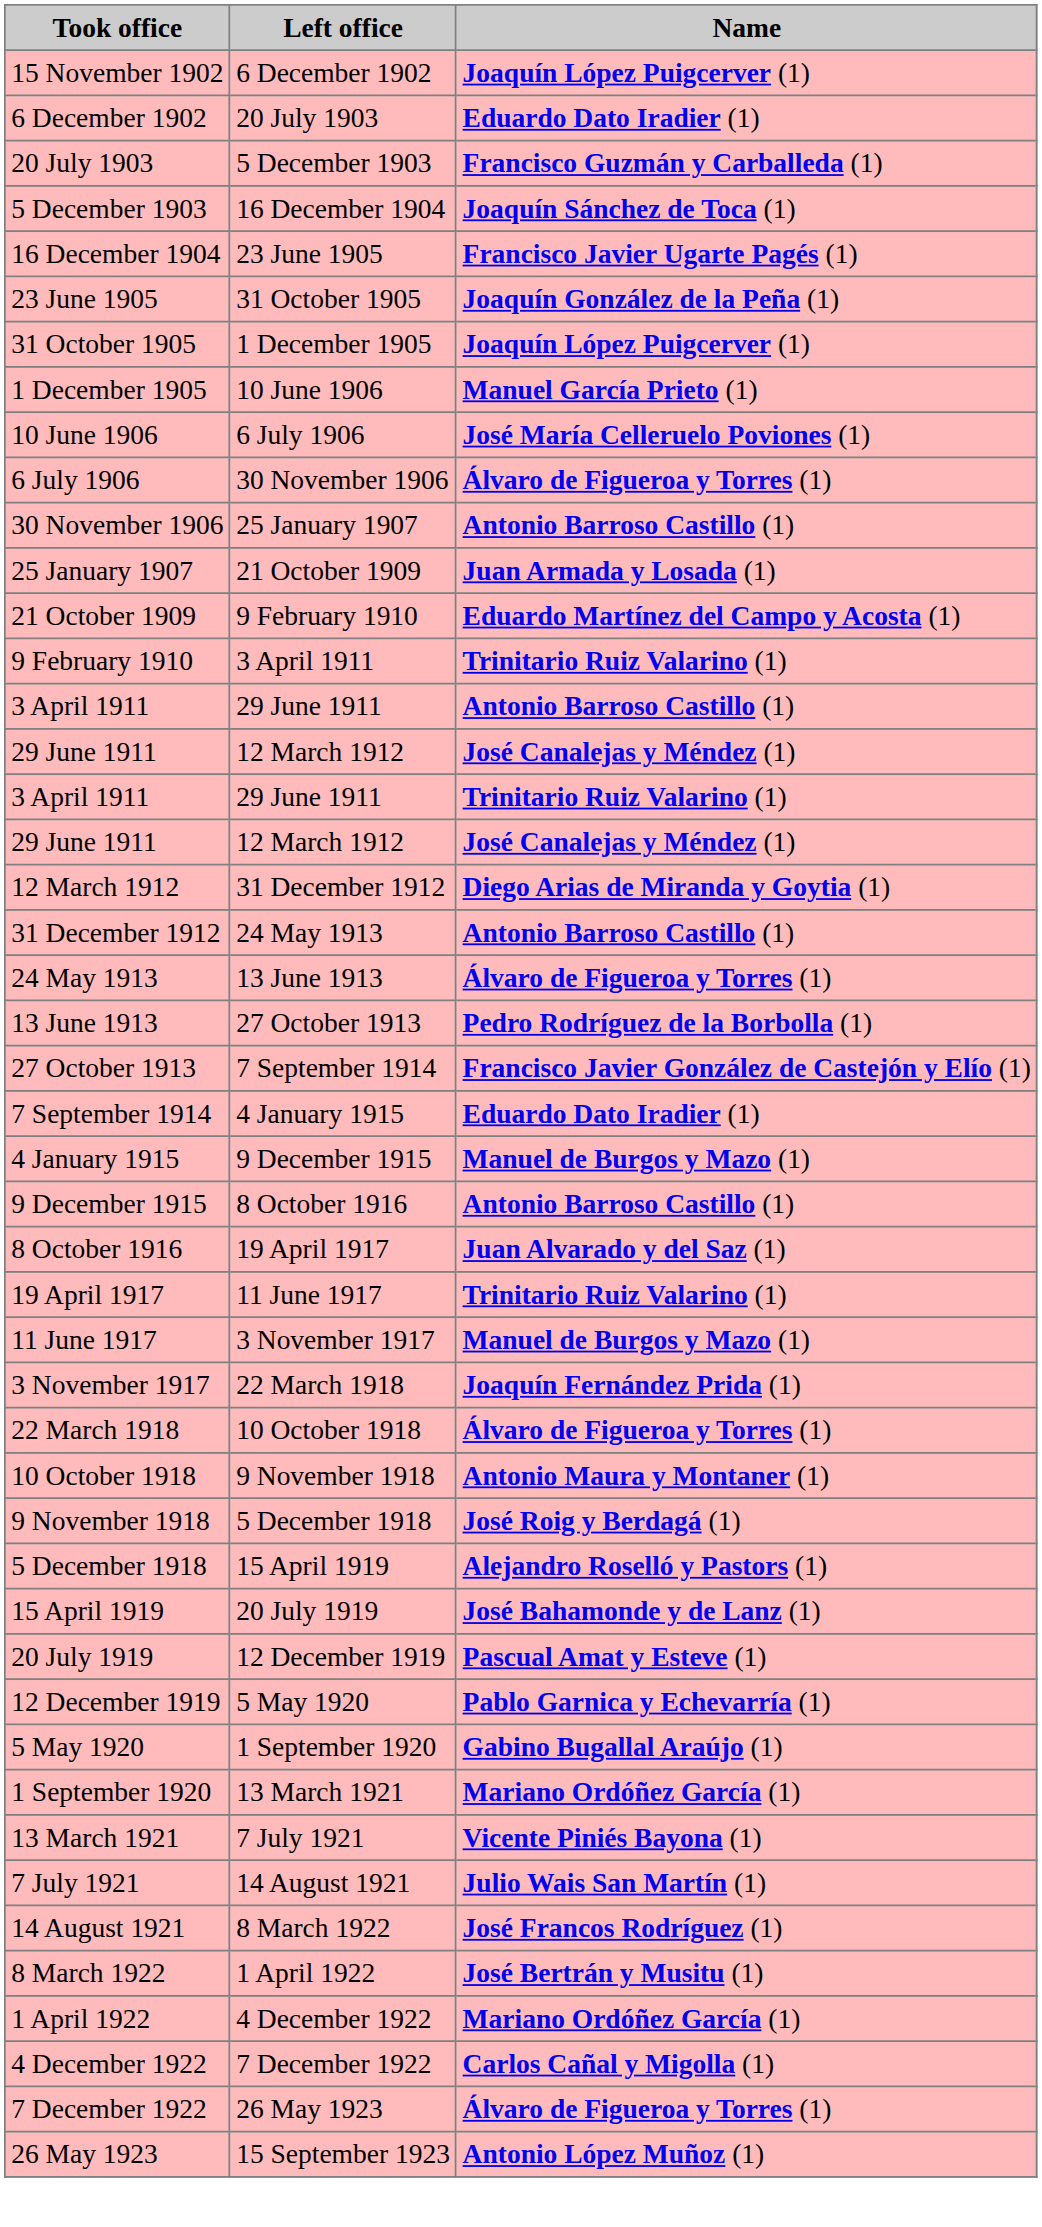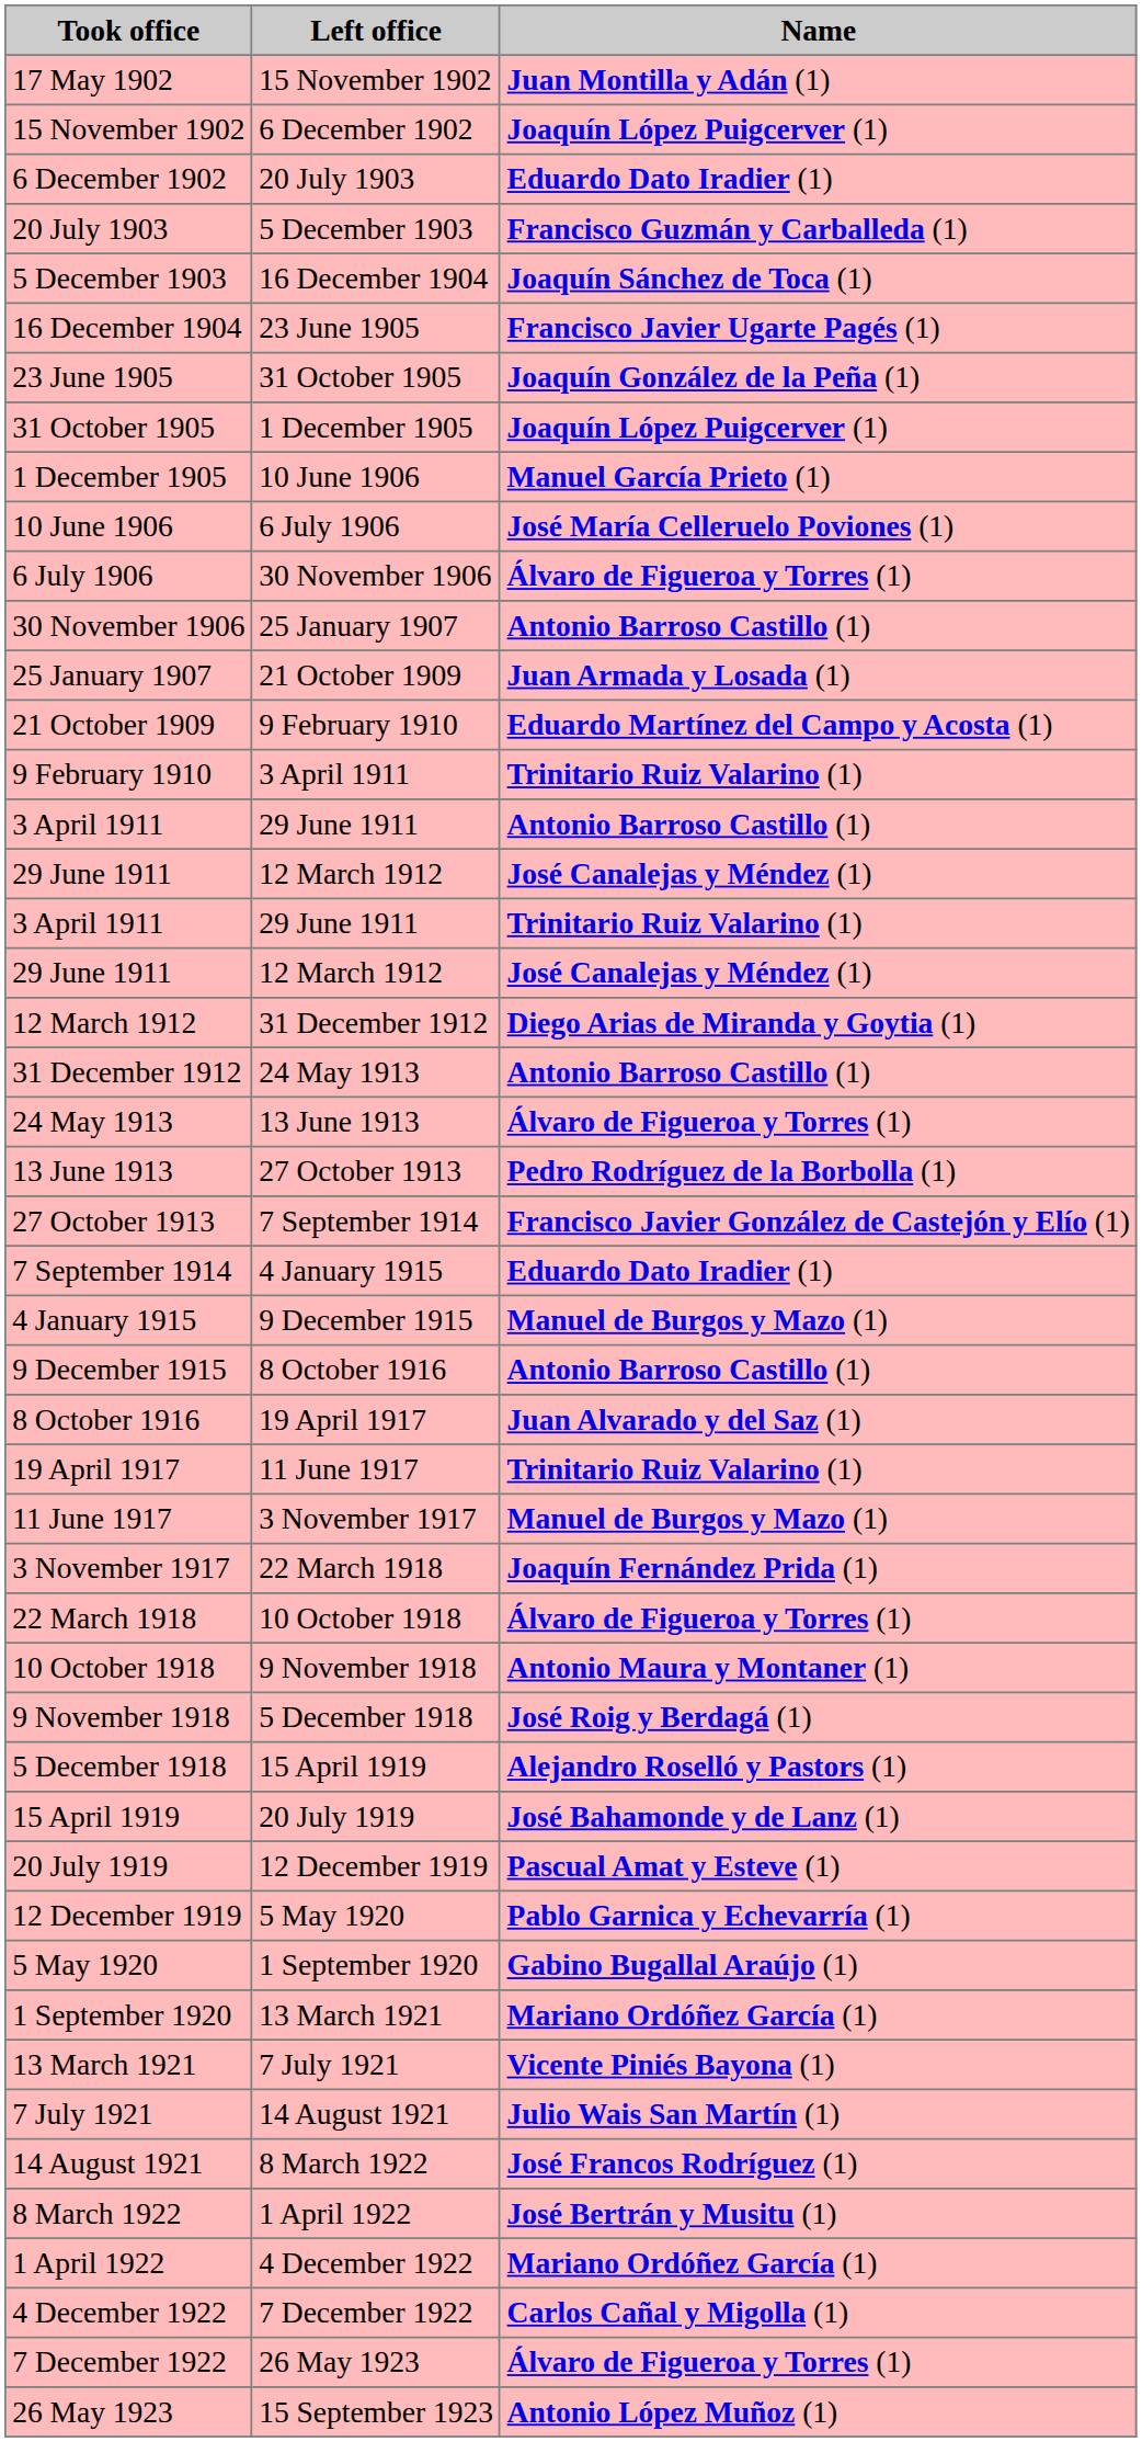 <table bgcolor="#f7f8ff" cellpadding="3" cellspacing="0" border="1" style="font-size: 95%; border: gray solid 1px; border-collapse: collapse;">
 <tr bgcolor="#CCCCCC">
 <th align="center">Took office</th>
 <th align="center">Left office</th>
 <th align="center">Name</th>
+</tr>
+<tr bgcolor="#FFBBBB">
+<td>17 May 1902</td>
+<td>15 November 1902</td>
+<td><strong><a href='#'>Juan Montilla y Adán</a></strong>  (1)</td>
 </tr>
 <tr bgcolor="#FFBBBB">
 <td>15 November 1902</td>
 <td>6 December 1902</td>
 <td><strong><a href='#'>Joaquín López Puigcerver</a></strong> (1)</td>
 </tr>
 <tr bgcolor="#FFBBBB">
 <td>6 December 1902</td>
 <td>20 July 1903</td>
 <td><strong><a href='#'>Eduardo Dato Iradier</a></strong>  (1)</td>
 </tr>
 <tr bgcolor="#FFBBBB">
 <td>20 July 1903</td>
 <td>5 December 1903</td>
 <td><strong><a href='#'>Francisco Guzmán y Carballeda</a></strong>  (1)</td>
 </tr>
 <tr bgcolor="#FFBBBB">
 <td>5 December 1903</td>
 <td>16 December 1904</td>
 <td><strong><a href='#'>Joaquín Sánchez de Toca</a></strong> (1)</td>
 </tr>
 <tr bgcolor="#FFBBBB">
 <td>16 December 1904</td>
 <td>23 June 1905</td>
 <td><strong><a href='#'>Francisco Javier Ugarte Pagés</a></strong> (1)</td>
 </tr>
 <tr bgcolor="#FFBBBB">
 <td>23 June 1905</td>
 <td>31 October 1905</td>
 <td><strong><a href='#'>Joaquín González de la Peña</a></strong> (1)</td>
 </tr>
 <tr bgcolor="#FFBBBB">
 <td>31 October 1905</td>
 <td>1 December 1905</td>
 <td><strong><a href='#'>Joaquín López Puigcerver</a></strong> (1)</td>
 </tr>
 <tr bgcolor="#FFBBBB">
 <td>1 December 1905</td>
 <td>10 June 1906</td>
 <td><strong><a href='#'>Manuel García Prieto</a></strong> (1)</td>
 </tr>
 <tr bgcolor="#FFBBBB">
 <td>10 June 1906</td>
 <td>6 July 1906</td>
 <td><strong><a href='#'>José María Celleruelo Poviones</a></strong> (1)</td>
 </tr>
 <tr bgcolor="#FFBBBB">
 <td>6 July 1906</td>
 <td>30 November 1906</td>
 <td><strong><a href='#'>Álvaro de Figueroa y Torres</a></strong> (1)</td>
 </tr>
 <tr bgcolor="#FFBBBB">
 <td>30 November 1906</td>
 <td>25 January 1907</td>
 <td><strong><a href='#'>Antonio Barroso Castillo</a></strong>  (1)</td>
 </tr>
 <tr bgcolor="#FFBBBB">
 <td>25 January 1907</td>
 <td>21 October 1909</td>
 <td><strong><a href='#'>Juan Armada y Losada</a></strong> (1)</td>
 </tr>
 <tr bgcolor="#FFBBBB">
 <td>21 October 1909</td>
 <td>9 February 1910</td>
 <td><strong><a href='#'>Eduardo Martínez del Campo y Acosta</a></strong> (1)</td>
 </tr>
 <tr bgcolor="#FFBBBB">
 <td>9 February 1910</td>
 <td>3 April 1911</td>
 <td><strong><a href='#'>Trinitario Ruiz Valarino</a></strong> (1)</td>
 </tr>
 <tr bgcolor="#FFBBBB">
 <td>3 April 1911</td>
 <td>29 June 1911</td>
 <td><strong><a href='#'>Antonio Barroso Castillo</a></strong> (1)</td>
 </tr>
 <tr bgcolor="#FFBBBB">
 <td>29 June 1911</td>
 <td>12 March 1912</td>
 <td><strong><a href='#'>José Canalejas y Méndez</a></strong>  (1)</td>
 </tr>
 <tr bgcolor="#FFBBBB">
 <td>3 April 1911</td>
 <td>29 June 1911</td>
 <td><strong><a href='#'>Trinitario Ruiz Valarino</a></strong>  (1)</td>
 </tr>
 <tr bgcolor="#FFBBBB">
 <td>29 June 1911</td>
 <td>12 March 1912</td>
 <td><strong><a href='#'>José Canalejas y Méndez</a></strong> (1)</td>
 </tr>
 <tr bgcolor="#FFBBBB">
 <td>12 March 1912</td>
 <td>31 December 1912</td>
 <td><strong><a href='#'>Diego Arias de Miranda y Goytia</a></strong> (1)</td>
 </tr>
 <tr bgcolor="#FFBBBB">
 <td>31 December 1912</td>
 <td>24 May 1913</td>
 <td><strong><a href='#'>Antonio Barroso Castillo</a></strong> (1)</td>
 </tr>
 <tr bgcolor="#FFBBBB">
 <td>24 May 1913</td>
 <td>13 June 1913</td>
 <td><strong><a href='#'>Álvaro de Figueroa y Torres</a></strong> (1)</td>
 </tr>
 <tr bgcolor="#FFBBBB">
 <td>13 June 1913</td>
 <td>27 October 1913</td>
 <td><strong><a href='#'>Pedro Rodríguez de la Borbolla</a></strong> (1)</td>
 </tr>
 <tr bgcolor="#FFBBBB">
 <td>27 October 1913</td>
 <td>7 September 1914</td>
 <td><strong><a href='#'>Francisco Javier González de Castejón y Elío</a></strong> (1)</td>
 </tr>
 <tr bgcolor="#FFBBBB">
 <td>7 September 1914</td>
 <td>4 January 1915</td>
 <td><strong><a href='#'>Eduardo Dato Iradier</a></strong> (1)</td>
 </tr>
 <tr bgcolor="#FFBBBB">
 <td>4 January 1915</td>
 <td>9 December 1915</td>
 <td><strong><a href='#'>Manuel de Burgos y Mazo</a></strong> (1)</td>
 </tr>
 <tr bgcolor="#FFBBBB">
 <td>9 December 1915</td>
 <td>8 October 1916</td>
 <td><strong><a href='#'>Antonio Barroso Castillo</a></strong> (1)</td>
 </tr>
 <tr bgcolor="#FFBBBB">
 <td>8 October 1916</td>
 <td>19 April 1917</td>
 <td><strong><a href='#'>Juan Alvarado y del Saz</a></strong> (1)</td>
 </tr>
 <tr bgcolor="#FFBBBB">
 <td>19 April 1917</td>
 <td>11 June 1917</td>
 <td><strong><a href='#'>Trinitario Ruiz Valarino</a></strong> (1)</td>
 </tr>
 <tr bgcolor="#FFBBBB">
 <td>11 June 1917</td>
 <td>3 November 1917</td>
 <td><strong><a href='#'>Manuel de Burgos y Mazo</a></strong> (1)</td>
 </tr>
 <tr bgcolor="#FFBBBB">
 <td>3 November 1917</td>
 <td>22 March 1918</td>
 <td><strong><a href='#'>Joaquín Fernández Prida</a></strong> (1)</td>
 </tr>
 <tr bgcolor="#FFBBBB">
 <td>22 March 1918</td>
 <td>10 October 1918</td>
 <td><strong><a href='#'>Álvaro de Figueroa y Torres</a></strong> (1)</td>
 </tr>
 <tr bgcolor="#FFBBBB">
 <td>10 October 1918</td>
 <td>9 November 1918</td>
 <td><strong><a href='#'>Antonio Maura y Montaner</a></strong> (1)</td>
 </tr>
 <tr bgcolor="#FFBBBB">
 <td>9 November 1918</td>
 <td>5 December 1918</td>
 <td><strong><a href='#'>José Roig y Berdagá</a></strong> (1)</td>
 </tr>
 <tr bgcolor="#FFBBBB">
 <td>5 December 1918</td>
 <td>15 April 1919</td>
 <td><strong><a href='#'>Alejandro Roselló y Pastors</a></strong>  (1)</td>
 </tr>
 <tr bgcolor="#FFBBBB">
 <td>15 April 1919</td>
 <td>20 July 1919</td>
 <td><strong><a href='#'>José Bahamonde y de Lanz</a></strong> (1)</td>
 </tr>
 <tr bgcolor="#FFBBBB">
 <td>20 July 1919</td>
 <td>12 December 1919</td>
 <td><strong><a href='#'>Pascual Amat y Esteve</a></strong> (1)</td>
 </tr>
 <tr bgcolor="#FFBBBB">
 <td>12 December 1919</td>
 <td>5 May 1920</td>
 <td><strong><a href='#'>Pablo Garnica y Echevarría</a></strong> (1)</td>
 </tr>
 <tr bgcolor="#FFBBBB">
 <td>5 May 1920</td>
 <td>1 September 1920</td>
 <td><strong><a href='#'>Gabino Bugallal Araújo</a></strong> (1)</td>
 </tr>
 <tr bgcolor="#FFBBBB">
 <td>1 September 1920</td>
 <td>13 March 1921</td>
 <td><strong><a href='#'>Mariano Ordóñez García</a></strong> (1)</td>
 </tr>
 <tr bgcolor="#FFBBBB">
 <td>13 March 1921</td>
 <td>7 July 1921</td>
 <td><strong><a href='#'>Vicente Piniés Bayona</a></strong> (1)</td>
 </tr>
 <tr bgcolor="#FFBBBB">
 <td>7 July 1921</td>
 <td>14 August 1921</td>
 <td><strong><a href='#'>Julio Wais San Martín</a></strong>  (1)</td>
 </tr>
 <tr bgcolor="#FFBBBB">
 <td>14 August 1921</td>
 <td>8 March 1922</td>
 <td><strong><a href='#'>José Francos Rodríguez</a></strong> (1)</td>
 </tr>
 <tr bgcolor="#FFBBBB">
 <td>8 March 1922</td>
 <td>1 April 1922</td>
 <td><strong><a href='#'>José Bertrán y Musitu</a></strong> (1)</td>
 </tr>
 <tr bgcolor="#FFBBBB">
 <td>1 April 1922</td>
 <td>4 December 1922</td>
 <td><strong><a href='#'>Mariano Ordóñez García</a></strong> (1)</td>
 </tr>
 <tr bgcolor="#FFBBBB">
 <td>4 December 1922</td>
 <td>7 December 1922</td>
 <td><strong><a href='#'>Carlos Cañal y Migolla</a></strong> (1)</td>
 </tr>
 <tr bgcolor="#FFBBBB">
 <td>7 December 1922</td>
 <td>26 May 1923</td>
 <td><strong><a href='#'>Álvaro de Figueroa y Torres</a></strong> (1)</td>
 </tr>
 <tr bgcolor="#FFBBBB">
 <td>26 May 1923</td>
 <td>15 September 1923</td>
 <td><strong><a href='#'>Antonio López Muñoz</a></strong> (1)</td>
 </tr>
 </table>
